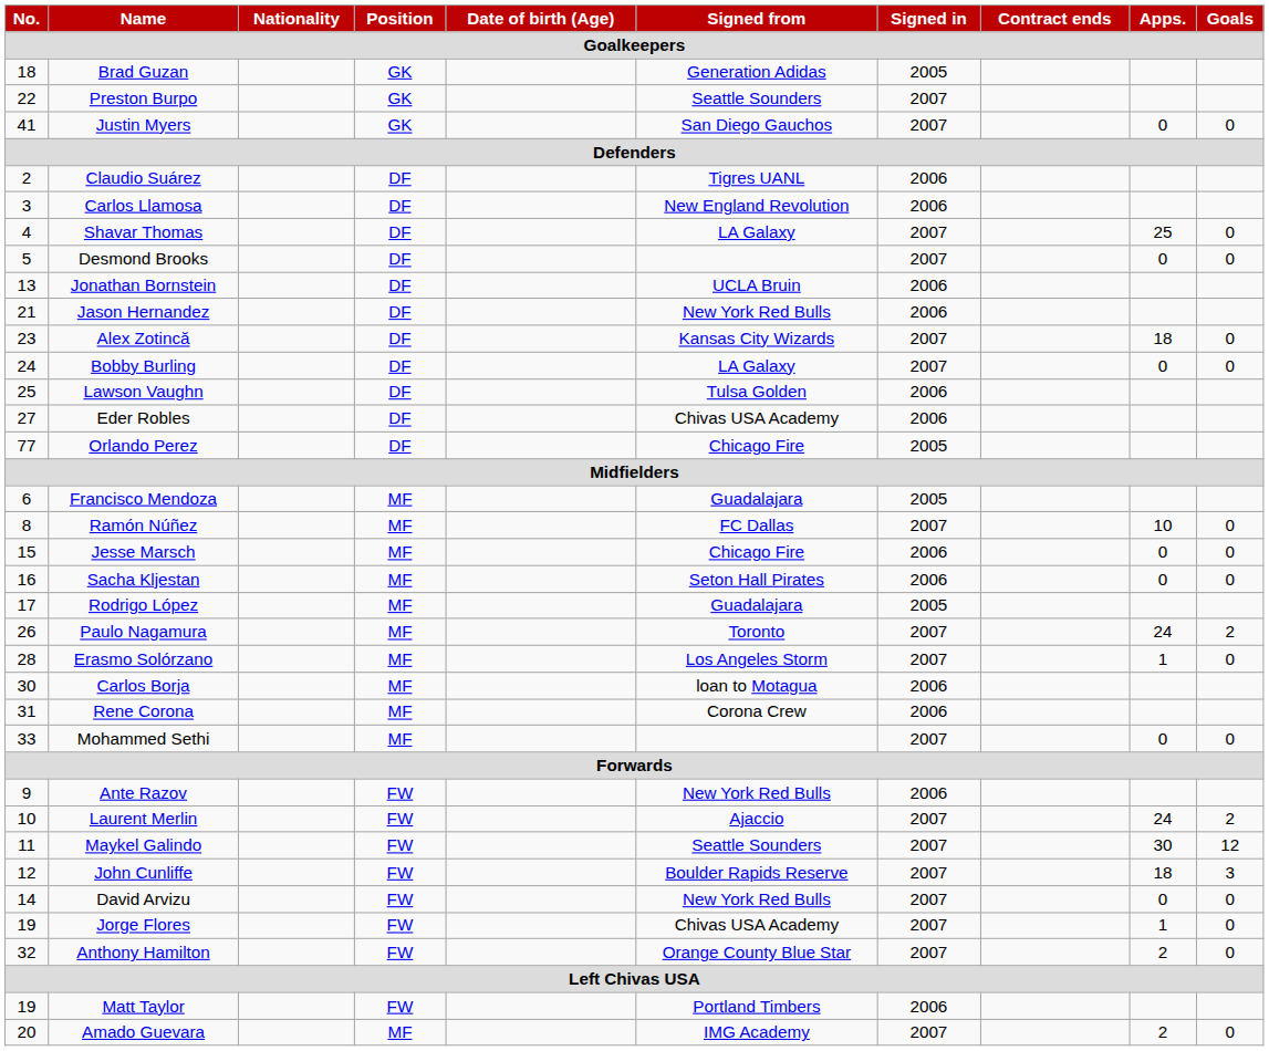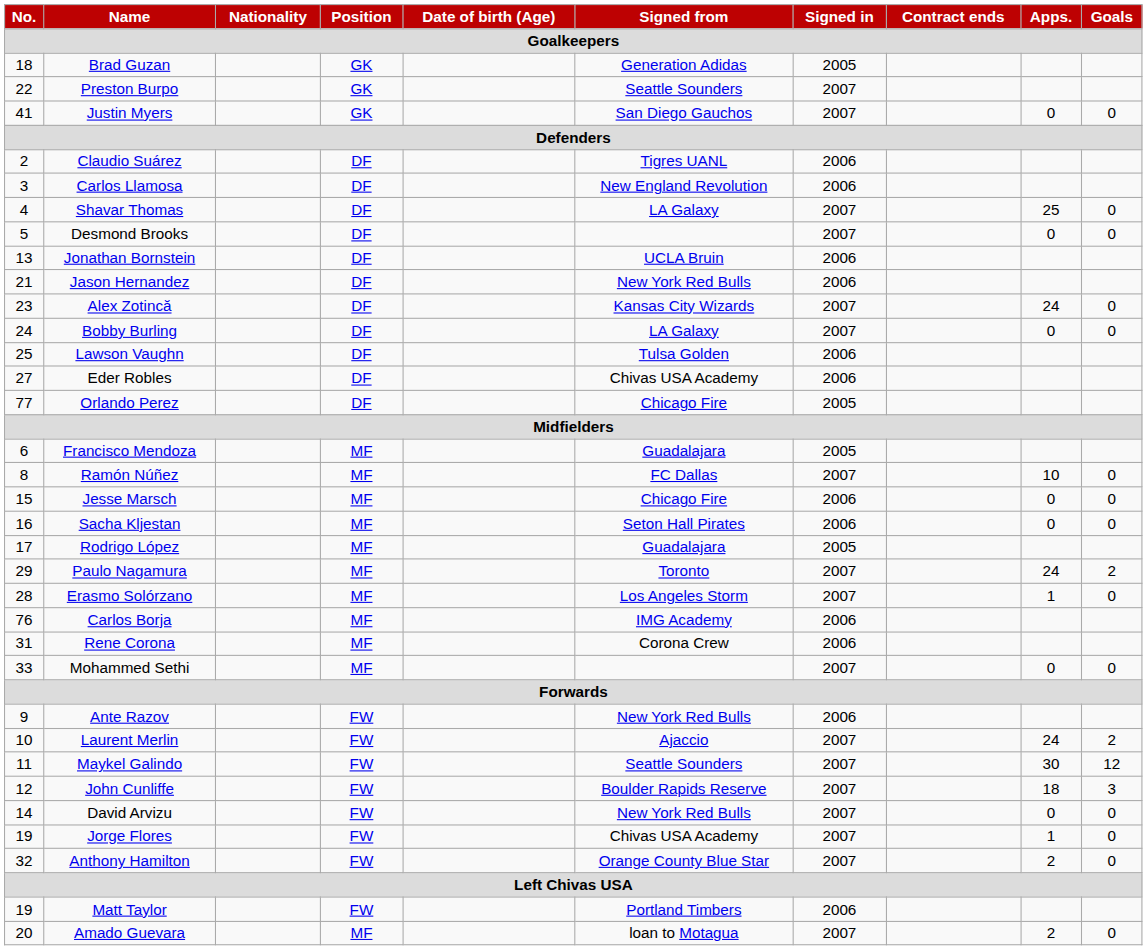 <table class="wikitable"  style="text-align:center; font-size:90%; width:85%;">
 <tr>
 <th style="background:#BD0102; color:white; text-align:center;">No.</th>
 <th style="background:#BD0102; color:white; text-align:center;">Name</th>
 <th style="background:#BD0102; color:white; text-align:center;">Nationality</th>
 <th style="background:#BD0102; color:white; text-align:center;">Position</th>
 <th style="background:#BD0102; color:white; text-align:center;">Date of birth (Age)</th>
 <th style="background:#BD0102; color:white; text-align:center;">Signed from</th>
 <th style="background:#BD0102; color:white; text-align:center;">Signed in</th>
 <th style="background:#BD0102; color:white; text-align:center;">Contract ends</th>
 <th style="background:#BD0102; color:white; text-align:center;">Apps.</th>
 <th style="background:#BD0102; color:white; text-align:center;">Goals</th>
 </tr>
 <tr>
 <th colspan="11"  style="background:#dcdcdc; text-align:center;">Goalkeepers</th>
 </tr>
 <tr>
 <td>18</td>
 <td><a href='#'>Brad Guzan</a></td>
 <td></td>
 <td><a href='#'>GK</a></td>
 <td></td>
 <td><a href='#'>Generation Adidas</a></td>
 <td>2005</td>
 <td></td>
 <td></td>
 <td></td>
 </tr>
 <tr>
 <td>22</td>
 <td><a href='#'>Preston Burpo</a></td>
 <td></td>
 <td><a href='#'>GK</a></td>
 <td></td>
 <td><a href='#'>Seattle Sounders</a></td>
 <td>2007</td>
 <td></td>
 <td></td>
 <td></td>
 </tr>
 <tr>
 <td>41</td>
 <td><a href='#'>Justin Myers</a></td>
 <td></td>
 <td><a href='#'>GK</a></td>
 <td></td>
 <td><a href='#'>San Diego Gauchos</a></td>
 <td>2007</td>
 <td></td>
 <td>0</td>
 <td>0</td>
 </tr>
 <tr>
 <th colspan="11"  style="background:#dcdcdc; text-align:center;">Defenders</th>
 </tr>
 <tr>
 <td>2</td>
 <td><a href='#'>Claudio Suárez</a></td>
 <td></td>
 <td><a href='#'>DF</a></td>
 <td></td>
 <td> <a href='#'>Tigres UANL</a></td>
 <td>2006</td>
 <td></td>
 <td></td>
 <td></td>
 </tr>
 <tr>
 <td>3</td>
 <td><a href='#'>Carlos Llamosa</a></td>
 <td></td>
 <td><a href='#'>DF</a></td>
 <td></td>
 <td><a href='#'>New England Revolution</a></td>
 <td>2006</td>
 <td></td>
 <td></td>
 <td></td>
 </tr>
 <tr>
 <td>4</td>
 <td><a href='#'>Shavar Thomas</a></td>
 <td></td>
 <td><a href='#'>DF</a></td>
 <td></td>
 <td><a href='#'>LA Galaxy</a></td>
 <td>2007</td>
 <td></td>
 <td>25</td>
 <td>0</td>
 </tr>
 <tr>
 <td>5</td>
 <td>Desmond Brooks</td>
 <td></td>
 <td><a href='#'>DF</a></td>
 <td></td>
 <td></td>
 <td>2007</td>
 <td></td>
 <td>0</td>
 <td>0</td>
 </tr>
 <tr>
 <td>13</td>
 <td><a href='#'>Jonathan Bornstein</a></td>
 <td></td>
 <td><a href='#'>DF</a></td>
 <td></td>
 <td><a href='#'>UCLA Bruin</a></td>
 <td>2006</td>
 <td></td>
 <td></td>
 <td></td>
 </tr>
 <tr>
 <td>21</td>
 <td><a href='#'>Jason Hernandez</a></td>
 <td></td>
 <td><a href='#'>DF</a></td>
 <td></td>
 <td><a href='#'>New York Red Bulls</a></td>
 <td>2006</td>
 <td></td>
 <td></td>
 <td></td>
 </tr>
 <tr>
 <td>23</td>
 <td><a href='#'>Alex Zotincă</a></td>
 <td></td>
 <td><a href='#'>DF</a></td>
 <td></td>
 <td><a href='#'>Kansas City Wizards</a></td>
 <td>2007</td>
 <td></td>
-<td>18</td>
+<td>24</td>
 <td>0</td>
 </tr>
 <tr>
 <td>24</td>
 <td><a href='#'>Bobby Burling</a></td>
 <td></td>
 <td><a href='#'>DF</a></td>
 <td></td>
 <td><a href='#'>LA Galaxy</a></td>
 <td>2007</td>
 <td></td>
 <td>0</td>
 <td>0</td>
 </tr>
 <tr>
 <td>25</td>
 <td><a href='#'>Lawson Vaughn</a></td>
 <td></td>
 <td><a href='#'>DF</a></td>
 <td></td>
 <td><a href='#'>Tulsa Golden</a></td>
 <td>2006</td>
 <td></td>
 <td></td>
 <td></td>
 </tr>
 <tr>
 <td>27</td>
 <td>Eder Robles</td>
 <td></td>
 <td><a href='#'>DF</a></td>
 <td></td>
 <td>Chivas USA Academy</td>
 <td>2006</td>
 <td></td>
 <td></td>
 <td></td>
 </tr>
 <tr>
 <td>77</td>
 <td><a href='#'>Orlando Perez</a></td>
 <td></td>
 <td><a href='#'>DF</a></td>
 <td></td>
 <td><a href='#'>Chicago Fire</a></td>
 <td>2005</td>
 <td></td>
 <td></td>
 <td></td>
 </tr>
 <tr>
 <th colspan="11"  style="background:#dcdcdc; text-align:center;">Midfielders</th>
 </tr>
 <tr>
 <td>6</td>
 <td><a href='#'>Francisco Mendoza</a></td>
 <td></td>
 <td><a href='#'>MF</a></td>
 <td></td>
 <td> <a href='#'>Guadalajara</a></td>
 <td>2005</td>
 <td></td>
 <td></td>
 <td></td>
 </tr>
 <tr>
 <td>8</td>
 <td><a href='#'>Ramón Núñez</a></td>
 <td></td>
 <td><a href='#'>MF</a></td>
 <td></td>
 <td><a href='#'>FC Dallas</a></td>
 <td>2007</td>
 <td></td>
 <td>10</td>
 <td>0</td>
 </tr>
 <tr>
 <td>15</td>
 <td><a href='#'>Jesse Marsch</a></td>
 <td></td>
 <td><a href='#'>MF</a></td>
 <td></td>
 <td><a href='#'>Chicago Fire</a></td>
 <td>2006</td>
 <td></td>
 <td>0</td>
 <td>0</td>
 </tr>
 <tr>
 <td>16</td>
 <td><a href='#'>Sacha Kljestan</a></td>
 <td></td>
 <td><a href='#'>MF</a></td>
 <td></td>
 <td><a href='#'>Seton Hall Pirates</a></td>
 <td>2006</td>
 <td></td>
 <td>0</td>
 <td>0</td>
 </tr>
 <tr>
 <td>17</td>
 <td><a href='#'>Rodrigo López</a></td>
 <td></td>
 <td><a href='#'>MF</a></td>
 <td></td>
 <td> <a href='#'>Guadalajara</a></td>
 <td>2005</td>
 <td></td>
 <td></td>
 <td></td>
 </tr>
 <tr>
-<td>26</td>
+<td>29</td>
 <td><a href='#'>Paulo Nagamura</a></td>
 <td></td>
 <td><a href='#'>MF</a></td>
 <td></td>
 <td><a href='#'>Toronto</a></td>
 <td>2007</td>
 <td></td>
 <td>24</td>
 <td>2</td>
 </tr>
 <tr>
 <td>28</td>
 <td><a href='#'>Erasmo Solórzano</a></td>
 <td></td>
 <td><a href='#'>MF</a></td>
 <td></td>
 <td><a href='#'>Los Angeles Storm</a></td>
 <td>2007</td>
 <td></td>
 <td>1</td>
 <td>0</td>
 </tr>
 <tr>
-<td>30</td>
+<td>76</td>
 <td><a href='#'>Carlos Borja</a></td>
 <td></td>
 <td><a href='#'>MF</a></td>
 <td></td>
-<td>loan to  <a href='#'>Motagua</a></td>
+<td><a href='#'>IMG Academy</a></td>
 <td>2006</td>
 <td></td>
 <td></td>
 <td></td>
 </tr>
 <tr>
 <td>31</td>
 <td><a href='#'>Rene Corona</a></td>
 <td></td>
 <td><a href='#'>MF</a></td>
 <td></td>
 <td>Corona Crew</td>
 <td>2006</td>
 <td></td>
 <td></td>
 <td></td>
 </tr>
 <tr>
 <td>33</td>
 <td>Mohammed Sethi</td>
 <td></td>
 <td><a href='#'>MF</a></td>
 <td></td>
 <td></td>
 <td>2007</td>
 <td></td>
 <td>0</td>
 <td>0</td>
 </tr>
 <tr>
 <th colspan="11"  style="background:#dcdcdc; text-align:center;">Forwards</th>
 </tr>
 <tr>
 <td>9</td>
 <td><a href='#'>Ante Razov</a></td>
 <td></td>
 <td><a href='#'>FW</a></td>
 <td></td>
 <td><a href='#'>New York Red Bulls</a></td>
 <td>2006</td>
 <td></td>
 <td></td>
 <td></td>
 </tr>
 <tr>
 <td>10</td>
 <td><a href='#'>Laurent Merlin</a></td>
 <td></td>
 <td><a href='#'>FW</a></td>
 <td></td>
 <td> <a href='#'>Ajaccio</a></td>
 <td>2007</td>
 <td></td>
 <td>24</td>
 <td>2</td>
 </tr>
 <tr>
 <td>11</td>
 <td><a href='#'>Maykel Galindo</a></td>
 <td></td>
 <td><a href='#'>FW</a></td>
 <td></td>
 <td><a href='#'>Seattle Sounders</a></td>
 <td>2007</td>
 <td></td>
 <td>30</td>
 <td>12</td>
 </tr>
 <tr>
 <td>12</td>
 <td><a href='#'>John Cunliffe</a></td>
 <td></td>
 <td><a href='#'>FW</a></td>
 <td></td>
 <td><a href='#'>Boulder Rapids Reserve</a></td>
 <td>2007</td>
 <td></td>
 <td>18</td>
 <td>3</td>
 </tr>
 <tr>
 <td>14</td>
 <td>David Arvizu</td>
 <td></td>
 <td><a href='#'>FW</a></td>
 <td></td>
 <td><a href='#'>New York Red Bulls</a></td>
 <td>2007</td>
 <td></td>
 <td>0</td>
 <td>0</td>
 </tr>
 <tr>
 <td>19</td>
 <td><a href='#'>Jorge Flores</a></td>
 <td></td>
 <td><a href='#'>FW</a></td>
 <td></td>
 <td>Chivas USA Academy</td>
 <td>2007</td>
 <td></td>
 <td>1</td>
 <td>0</td>
 </tr>
 <tr>
 <td>32</td>
 <td><a href='#'>Anthony Hamilton</a></td>
 <td></td>
 <td><a href='#'>FW</a></td>
 <td></td>
 <td><a href='#'>Orange County Blue Star</a></td>
 <td>2007</td>
 <td></td>
 <td>2</td>
 <td>0</td>
 </tr>
 <tr>
 <th colspan="11"  style="background:#dcdcdc; text-align:center;">Left Chivas USA</th>
 </tr>
 <tr>
 <td>19</td>
 <td><a href='#'>Matt Taylor</a></td>
 <td></td>
 <td><a href='#'>FW</a></td>
 <td></td>
 <td><a href='#'>Portland Timbers</a></td>
 <td>2006</td>
 <td></td>
 <td></td>
 <td></td>
 </tr>
 <tr>
 <td>20</td>
 <td><a href='#'>Amado Guevara</a></td>
 <td></td>
 <td><a href='#'>MF</a></td>
 <td></td>
-<td><a href='#'>IMG Academy</a></td>
+<td>loan to  <a href='#'>Motagua</a></td>
 <td>2007</td>
 <td></td>
 <td>2</td>
 <td>0</td>
 </tr>
 </table>
